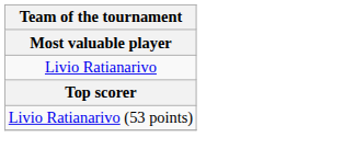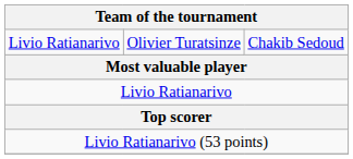 <table class="wikitable" style="text-align:center">
 <tr>
 <th colspan="3">Team of the tournament</th>
+</tr>
+<tr>
+<td> <a href='#'>Livio Ratianarivo</a></td>
+<td> <a href='#'>Olivier Turatsinze</a></td>
+<td> <a href='#'>Chakib Sedoud</a></td>
 </tr>
 <tr>
 <th colspan="3">Most valuable player</th>
 </tr>
 <tr>
 <td colspan="3"> <a href='#'>Livio Ratianarivo</a></td>
 </tr>
 <tr>
 <th colspan="3">Top scorer</th>
 </tr>
 <tr>
 <td colspan="3"> <a href='#'>Livio Ratianarivo</a> (53 points)</td>
 </tr>
 <tr>
 </tr>
 </table>
